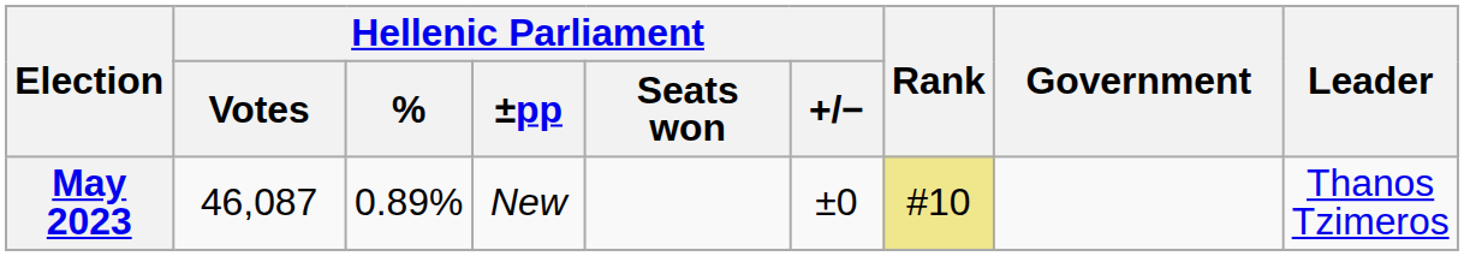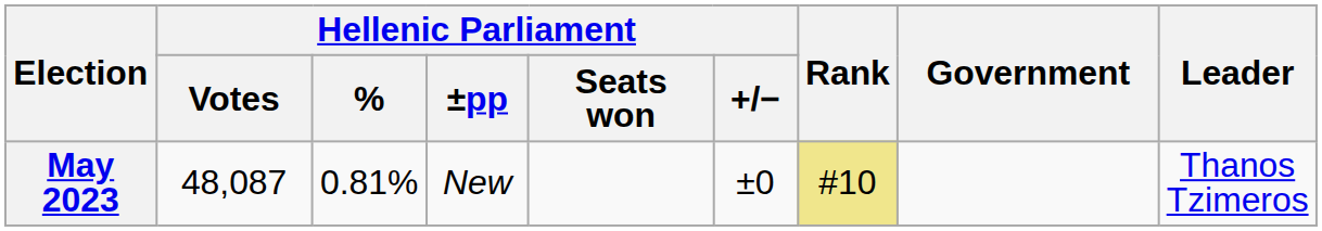 <table class="wikitable" style="text-align:center; line-height:16px;">
 <tr>
 <th rowspan="2" style="width:60px;">Election</th>
 <th colspan="5"><a href='#'>Hellenic Parliament</a></th>
 <th rowspan="2" style="width:30px;">Rank</th>
 <th rowspan="2" style="width:125px;">Government</th>
 <th rowspan="2">Leader</th>
 </tr>
 <tr>
 <th style="width:75px;">Votes</th>
 <th style="width:45px;">%</th>
 <th style="width:45px;">±<a href='#'>pp</a></th>
 <th style="width:100px;">Seats won</th>
 <th style="width:40px;">+/−</th>
 </tr>
 <tr>
 <th><a href='#'>May 2023</a></th>
-<td>46,087</td>
-<td>0.89%</td>
+<td>48,087</td>
+<td>0.81%</td>
 <td><em>New</em></td>
 <td></td>
 <td>±0</td>
 <td style="background: khaki;">#10</td>
 <td></td>
 <td><a href='#'>Thanos Tzimeros</a></td>
 </tr>
 </table>
